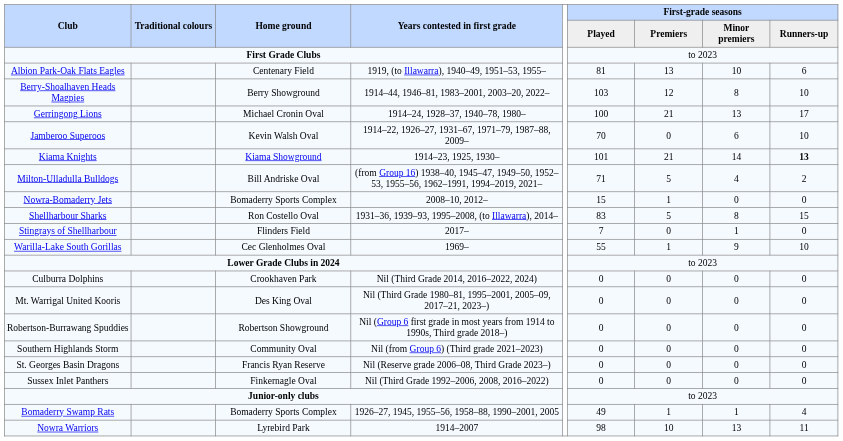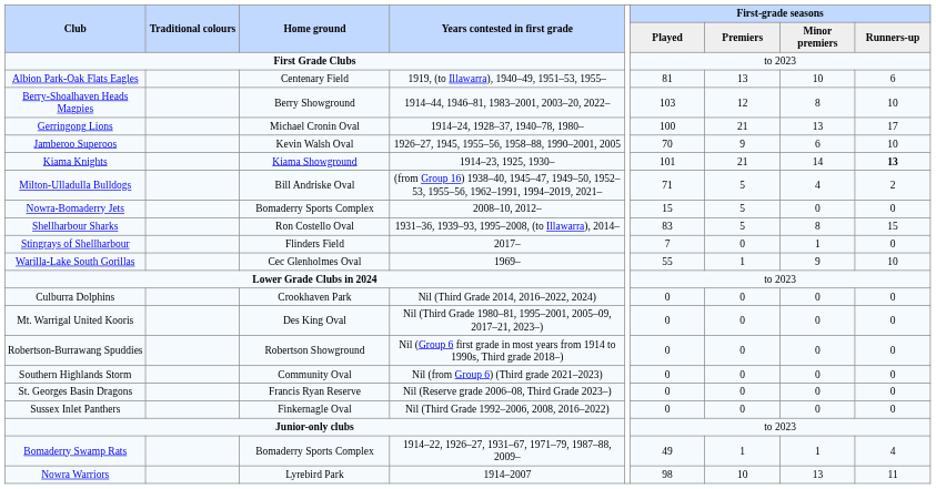 <table border=1 style="border-collapse:collapse; font-size:90%;" cellpadding=3 cellspacing=0 width=100%>
 <tr bgcolor=#C1D8FF>
 <th rowspan=2 width=15%>Club</th>
 <th rowspan=2 width=10%>Traditional colours</th>
 <th rowspan=2 width=16%>Home ground</th>
 <th rowspan=2 width=25%>Years contested in first grade</th>
 <td rowspan="40" width="0.5%" bgcolor="ffffff"></td>
 <th colspan=4>First-grade seasons</th>
 </tr>
 <tr bgcolor=#EFEFEF>
 <th width=8%>Played</th>
 <th width=8%>Premiers</th>
 <th width=8%>Minor premiers</th>
 <th width=8%>Runners-up</th>
 </tr>
 <tr align=center bgcolor=#F5FAFF>
 <td colspan=4><strong>First Grade Clubs</strong></td>
 <td colspan=4>to 2023</td>
 </tr>
 <tr align="center" bgcolor="#F5FAFF">
 <td><a href='#'>Albion Park-Oak Flats Eagles</a></td>
 <td></td>
 <td>Centenary Field</td>
 <td>1919, (to <a href='#'>Illawarra</a>), 1940–49, 1951–53, 1955–</td>
 <td>81</td>
 <td>13</td>
 <td>10</td>
 <td>6</td>
 </tr>
 <tr align=center bgcolor=#F5FAFF>
 <td><a href='#'>Berry-Shoalhaven Heads Magpies</a></td>
 <td></td>
 <td>Berry Showground</td>
 <td>1914–44, 1946–81, 1983–2001, 2003–20, 2022–</td>
 <td>103</td>
 <td>12</td>
 <td>8</td>
 <td>10</td>
 </tr>
 <tr align=center bgcolor=#F5FAFF>
 <td><a href='#'>Gerringong Lions</a></td>
 <td></td>
 <td>Michael Cronin Oval</td>
 <td>1914–24, 1928–37, 1940–78, 1980–</td>
 <td>100</td>
 <td>21</td>
 <td>13</td>
 <td>17</td>
 </tr>
 <tr align=center bgcolor=#F5FAFF>
 <td><a href='#'>Jamberoo Superoos</a></td>
 <td></td>
 <td>Kevin Walsh Oval</td>
-<td>1914–22, 1926–27, 1931–67, 1971–79, 1987–88, 2009–</td>
+<td>1926–27, 1945, 1955–56, 1958–88, 1990–2001, 2005</td>
 <td>70</td>
-<td>0</td>
+<td>9</td>
 <td>6</td>
 <td>10</td>
 </tr>
 <tr align=center bgcolor=#F5FAFF>
 <td><a href='#'>Kiama Knights</a></td>
 <td></td>
 <td><a href='#'>Kiama Showground</a></td>
 <td>1914–23, 1925, 1930–</td>
 <td>101</td>
 <td>21</td>
 <td>14</td>
 <td><strong>13</strong></td>
 </tr>
 <tr align="center" bgcolor="#F5FAFF">
 <td><a href='#'>Milton-Ulladulla Bulldogs</a></td>
 <td></td>
 <td>Bill Andriske Oval</td>
 <td>(from <a href='#'>Group 16</a>) 1938–40, 1945–47, 1949–50, 1952–53, 1955–56, 1962–1991, 1994–2019, 2021–</td>
 <td>71</td>
 <td>5</td>
 <td>4</td>
 <td>2</td>
 </tr>
 <tr align="center" bgcolor="#F5FAFF">
 <td><a href='#'>Nowra-Bomaderry Jets</a></td>
 <td></td>
 <td>Bomaderry Sports Complex</td>
 <td>2008–10, 2012–</td>
 <td>15</td>
-<td>1</td>
+<td>5</td>
 <td>0</td>
 <td>0</td>
 </tr>
 <tr align="center" bgcolor="#F5FAFF">
 <td><a href='#'>Shellharbour Sharks</a></td>
 <td></td>
 <td>Ron Costello Oval</td>
 <td>1931–36, 1939–93, 1995–2008, (to <a href='#'>Illawarra</a>), 2014–</td>
 <td>83</td>
 <td>5</td>
 <td>8</td>
 <td>15</td>
 </tr>
 <tr align="center" bgcolor="#F5FAFF">
 <td><a href='#'>Stingrays of Shellharbour</a></td>
 <td></td>
 <td>Flinders Field</td>
 <td>2017–</td>
 <td>7</td>
 <td>0</td>
 <td>1</td>
 <td>0</td>
 </tr>
 <tr align="center" bgcolor="#F5FAFF">
 <td><a href='#'>Warilla-Lake South Gorillas</a></td>
 <td></td>
 <td>Cec Glenholmes Oval</td>
 <td>1969–</td>
 <td>55</td>
 <td>1</td>
 <td>9</td>
 <td>10</td>
 </tr>
 <tr align="center" bgcolor="#F5FAFF">
 <td colspan="4"><strong>Lower Grade Clubs in 2024</strong></td>
 <td colspan="4">to 2023</td>
 </tr>
 <tr align="center" bgcolor="#F5FAFF">
 <td>Culburra Dolphins</td>
 <td></td>
 <td>Crookhaven Park</td>
 <td>Nil (Third Grade 2014, 2016–2022, 2024)</td>
 <td>0</td>
 <td>0</td>
 <td>0</td>
 <td>0</td>
 </tr>
 <tr align=center bgcolor=#F5FAFF>
 <td>Mt. Warrigal United Kooris</td>
 <td></td>
 <td>Des King Oval</td>
 <td>Nil (Third Grade 1980–81, 1995–2001, 2005–09, 2017–21, 2023–)</td>
 <td>0</td>
 <td>0</td>
 <td>0</td>
 <td>0</td>
 </tr>
 <tr align="center" bgcolor="#F5FAFF">
 <td>Robertson-Burrawang Spuddies</td>
 <td></td>
 <td>Robertson Showground</td>
 <td>Nil (<a href='#'>Group 6</a> first grade in most years from 1914 to 1990s, Third grade 2018–)</td>
 <td>0</td>
 <td>0</td>
 <td>0</td>
 <td>0</td>
 </tr>
 <tr align="center" bgcolor="#F5FAFF">
 <td>Southern Highlands Storm</td>
 <td></td>
 <td>Community Oval</td>
 <td>Nil (from <a href='#'>Group 6</a>) (Third grade 2021–2023)</td>
 <td>0</td>
 <td>0</td>
 <td>0</td>
 <td>0</td>
 </tr>
 <tr align="center" bgcolor="#F5FAFF">
 <td>St. Georges Basin Dragons</td>
 <td></td>
 <td>Francis Ryan Reserve</td>
 <td>Nil (Reserve grade 2006–08, Third Grade 2023–)</td>
 <td>0</td>
 <td>0</td>
 <td>0</td>
 <td>0</td>
 </tr>
 <tr align="center" bgcolor="#F5FAFF">
 <td>Sussex Inlet Panthers</td>
 <td></td>
 <td>Finkernagle Oval</td>
 <td>Nil (Third Grade 1992–2006, 2008, 2016–2022)</td>
 <td>0</td>
 <td>0</td>
 <td>0</td>
 <td>0</td>
 </tr>
 <tr align="center" bgcolor="#F5FAFF">
 <td colspan="4"><strong>Junior-only clubs</strong></td>
 <td colspan="4">to 2023</td>
 </tr>
 <tr align="center" bgcolor="#F5FAFF">
 <td><a href='#'>Bomaderry Swamp Rats</a></td>
 <td></td>
 <td>Bomaderry Sports Complex</td>
-<td>1926–27, 1945, 1955–56, 1958–88, 1990–2001, 2005</td>
+<td>1914–22, 1926–27, 1931–67, 1971–79, 1987–88, 2009–</td>
 <td>49</td>
 <td>1</td>
 <td>1</td>
 <td>4</td>
 </tr>
 <tr align="center" bgcolor="#F5FAFF">
 <td><a href='#'>Nowra Warriors</a></td>
 <td></td>
 <td>Lyrebird Park</td>
 <td>1914–2007</td>
 <td>98</td>
 <td>10</td>
 <td>13</td>
 <td>11</td>
 </tr>
 </table>
